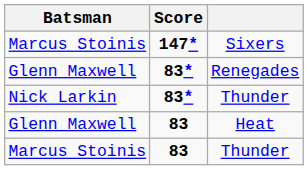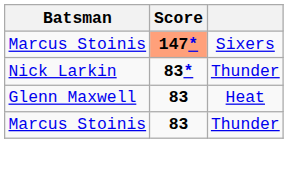 <table class="wikitable sortable" style="text-align:center">
 <tr>
 <th>Batsman</th>
 <th>Score</th>
 <th></th>
 </tr>
 <tr |>
 <td style="text-align:left"> <a href='#'>Marcus Stoinis</a></td>
-<td><strong>147<a href='#'>*</a></strong></td>
+<td style="background: lightsalmon;"><strong>147<a href='#'>*</a></strong></td>
 <td><a href='#'>Sixers</a></td>
-</tr>
-<tr>
-<td style="text-align:left"> <a href='#'>Glenn Maxwell</a></td>
-<td><strong>83<a href='#'>*</a></strong></td>
-<td><a href='#'>Renegades</a></td>
 </tr>
 <tr>
 <td style="text-align:left"> <a href='#'>Nick Larkin</a></td>
 <td><strong>83<a href='#'>*</a></strong></td>
 <td><a href='#'>Thunder</a></td>
 </tr>
 <tr>
 <td style="text-align:left"> <a href='#'>Glenn Maxwell</a></td>
 <td><strong>83</strong></td>
 <td><a href='#'>Heat</a></td>
 </tr>
 <tr>
 <td style="text-align:left"> <a href='#'>Marcus Stoinis</a></td>
 <td><strong>83</strong></td>
 <td><a href='#'>Thunder</a></td>
 </tr>
 </table>
